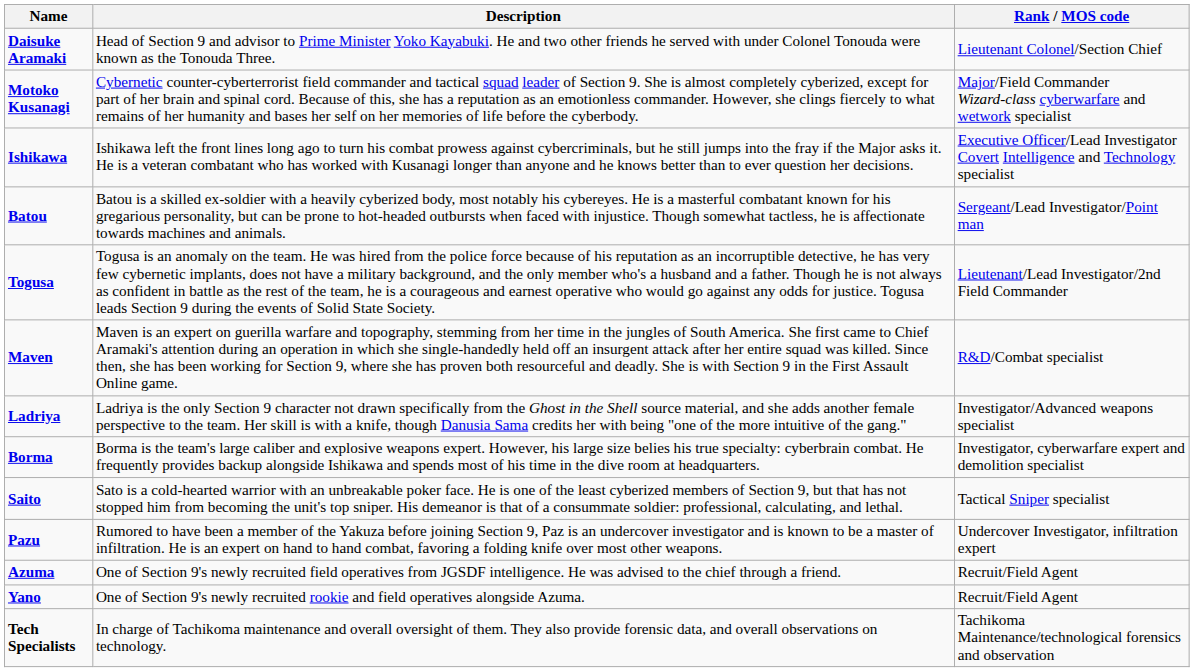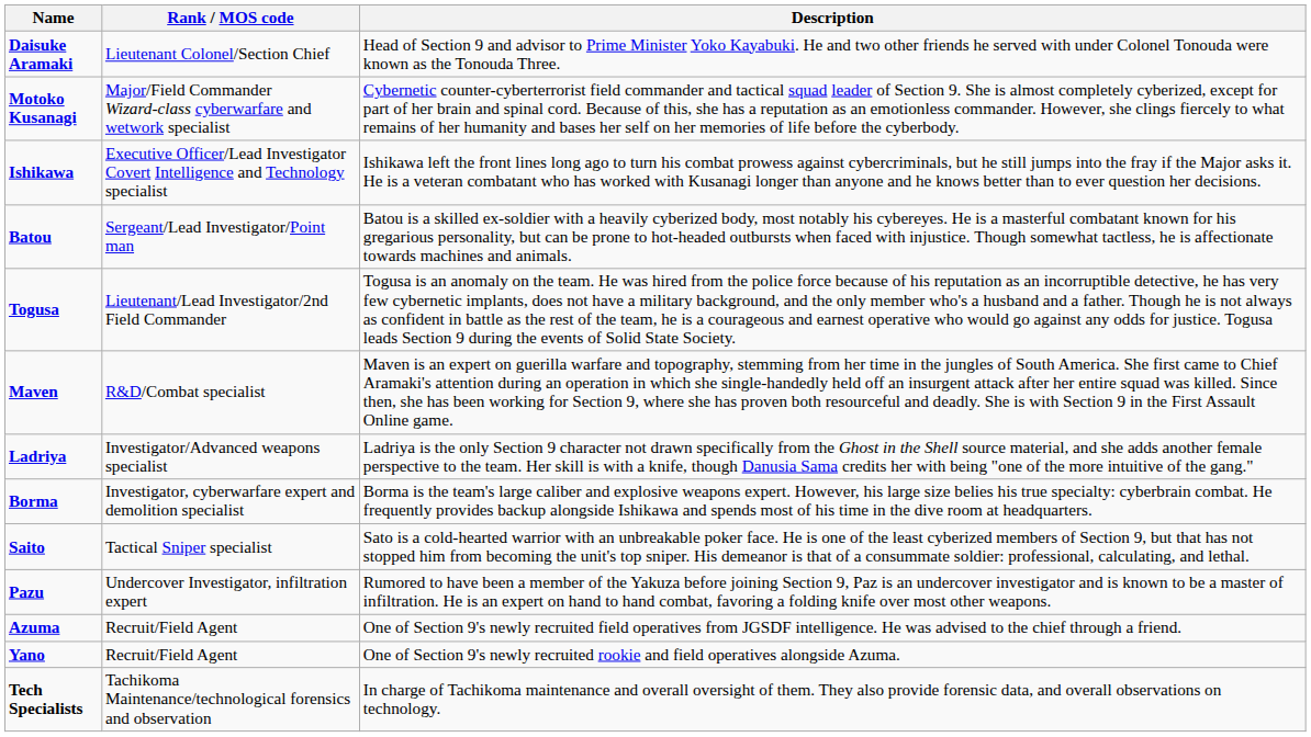 <table class="wikitable">
 <tr>
 <th>Name</th>
+<th><a href='#'>Rank</a> / <a href='#'>MOS code</a></th>
 <th>Description</th>
-<th><a href='#'>Rank</a> / <a href='#'>MOS code</a></th>
 </tr>
 <tr>
 <td><strong><a href='#'>Daisuke Aramaki</a></strong></td>
+<td><a href='#'>Lieutenant Colonel</a>/Section Chief</td>
 <td>Head of Section 9 and advisor to <a href='#'>Prime Minister</a> <a href='#'>Yoko Kayabuki</a>. He and two other friends he served with under Colonel Tonouda were known as the Tonouda Three.</td>
-<td><a href='#'>Lieutenant Colonel</a>/Section Chief</td>
 </tr>
 <tr>
 <td><strong><a href='#'>Motoko Kusanagi</a></strong></td>
+<td><a href='#'>Major</a>/Field Commander<br><em>Wizard-class</em> <a href='#'>cyberwarfare</a> and <a href='#'>wetwork</a> specialist</td>
 <td><a href='#'>Cybernetic</a> counter-cyberterrorist field commander and tactical <a href='#'>squad</a> <a href='#'>leader</a> of Section 9. She is almost completely cyberized, except for part of her brain and spinal cord. Because of this, she has a reputation as an emotionless commander. However, she clings fiercely to what remains of her humanity and bases her self on her memories of life before the cyberbody.</td>
-<td><a href='#'>Major</a>/Field Commander<br><em>Wizard-class</em> <a href='#'>cyberwarfare</a> and <a href='#'>wetwork</a> specialist</td>
 </tr>
 <tr>
 <td><strong><a href='#'>Ishikawa</a></strong></td>
+<td><a href='#'>Executive Officer</a>/Lead Investigator<br><a href='#'>Covert</a> <a href='#'>Intelligence</a> and <a href='#'>Technology</a> specialist</td>
 <td>Ishikawa left the front lines long ago to turn his combat prowess against cybercriminals, but he still jumps into the fray if the Major asks it. He is a veteran combatant who has worked with Kusanagi longer than anyone and he knows better than to ever question her decisions.</td>
-<td><a href='#'>Executive Officer</a>/Lead Investigator<br><a href='#'>Covert</a> <a href='#'>Intelligence</a> and <a href='#'>Technology</a> specialist</td>
 </tr>
 <tr>
 <td><strong><a href='#'>Batou</a></strong></td>
+<td><a href='#'>Sergeant</a>/Lead Investigator/<a href='#'>Point man</a></td>
 <td>Batou is a skilled ex-soldier with a heavily cyberized body, most notably his cybereyes. He is a masterful combatant known for his gregarious personality, but can be prone to hot-headed outbursts when faced with injustice. Though somewhat tactless, he is affectionate towards machines and animals.</td>
-<td><a href='#'>Sergeant</a>/Lead Investigator/<a href='#'>Point man</a></td>
 </tr>
 <tr>
 <td><strong><a href='#'>Togusa</a></strong></td>
+<td><a href='#'>Lieutenant</a>/Lead Investigator/2nd Field Commander</td>
 <td>Togusa is an anomaly on the team. He was hired from the police force because of his reputation as an incorruptible detective, he has very few cybernetic implants, does not have a military background, and the only member who's a husband and a father. Though he is not always as confident in battle as the rest of the team, he is a courageous and earnest operative who would go against any odds for justice. Togusa leads Section 9 during the events of Solid State Society.</td>
-<td><a href='#'>Lieutenant</a>/Lead Investigator/2nd Field Commander</td>
 </tr>
 <tr>
 <td><strong><a href='#'>Maven</a></strong></td>
+<td><a href='#'>R&D</a>/Combat specialist</td>
 <td>Maven is an expert on guerilla warfare and topography, stemming from her time in the jungles of South America. She first came to Chief Aramaki's attention during an operation in which she single-handedly held off an insurgent attack after her entire squad was killed. Since then, she has been working for Section 9, where she has proven both resourceful and deadly. She is with Section 9 in the First Assault Online game.</td>
-<td><a href='#'>R&D</a>/Combat specialist</td>
 </tr>
 <tr>
 <td><strong><a href='#'>Ladriya</a></strong></td>
+<td>Investigator/Advanced weapons specialist</td>
 <td>Ladriya is the only Section 9 character not drawn specifically from the <em>Ghost in the Shell</em> source material, and she adds another female perspective to the team. Her skill is with a knife, though <a href='#'>Danusia Sama</a> credits her with being "one of the more intuitive of the gang."</td>
-<td>Investigator/Advanced weapons specialist</td>
 </tr>
 <tr>
 <td><strong><a href='#'>Borma</a></strong></td>
+<td>Investigator, cyberwarfare expert and demolition specialist</td>
 <td>Borma is the team's large caliber and explosive weapons expert. However, his large size belies his true specialty: cyberbrain combat. He frequently provides backup alongside Ishikawa and spends most of his time in the dive room at headquarters.</td>
-<td>Investigator, cyberwarfare expert and demolition specialist</td>
 </tr>
 <tr>
 <td><strong><a href='#'>Saito</a></strong></td>
+<td>Tactical <a href='#'>Sniper</a> specialist</td>
 <td>Sato is a cold-hearted warrior with an unbreakable poker face. He is one of the least cyberized members of Section 9, but that has not stopped him from becoming the unit's top sniper. His demeanor is that of a consummate soldier: professional, calculating, and lethal.</td>
-<td>Tactical <a href='#'>Sniper</a> specialist</td>
 </tr>
 <tr>
 <td><strong><a href='#'>Pazu</a></strong></td>
+<td>Undercover Investigator, infiltration expert</td>
 <td>Rumored to have been a member of the Yakuza before joining Section 9, Paz is an undercover investigator and is known to be a master of infiltration. He is an expert on hand to hand combat, favoring a folding knife over most other weapons.</td>
-<td>Undercover Investigator, infiltration expert</td>
 </tr>
 <tr>
 <td><strong><a href='#'>Azuma</a></strong></td>
+<td>Recruit/Field Agent</td>
 <td>One of Section 9's newly recruited field operatives from JGSDF intelligence. He was advised to the chief through a friend.</td>
-<td>Recruit/Field Agent</td>
 </tr>
 <tr>
 <td><strong><a href='#'>Yano</a></strong></td>
+<td>Recruit/Field Agent</td>
 <td>One of Section 9's newly recruited <a href='#'>rookie</a> and field operatives alongside Azuma.</td>
-<td>Recruit/Field Agent</td>
 </tr>
 <tr>
 <td><strong>Tech Specialists</strong></td>
+<td>Tachikoma Maintenance/technological forensics and observation</td>
 <td>In charge of Tachikoma maintenance and overall oversight of them. They also provide forensic data, and overall observations on technology.</td>
-<td>Tachikoma Maintenance/technological forensics and observation</td>
 </tr>
 </table>
